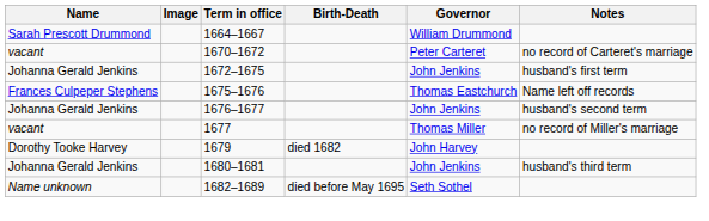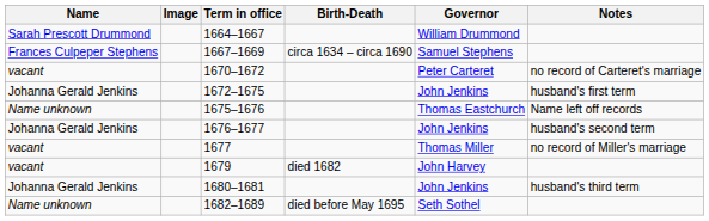 <table class=wikitable>
 <tr>
 <th>Name</th>
 <th>Image</th>
 <th>Term in office</th>
 <th>Birth-Death</th>
 <th>Governor</th>
 <th>Notes</th>
 </tr>
 <tr>
 <td><a href='#'>Sarah Prescott Drummond</a></td>
 <td></td>
 <td>1664–1667</td>
 <td></td>
 <td><a href='#'>William Drummond</a></td>
+<td></td>
+</tr>
+<tr>
+<td><a href='#'>Frances Culpeper Stephens</a></td>
+<td></td>
+<td>1667–1669</td>
+<td>circa 1634 – circa 1690</td>
+<td><a href='#'>Samuel Stephens</a></td>
 <td></td>
 </tr>
 <tr>
 <td><em>vacant</em></td>
 <td></td>
 <td>1670–1672</td>
 <td></td>
 <td><a href='#'>Peter Carteret</a></td>
 <td>no record of Carteret's marriage</td>
 </tr>
 <tr>
 <td>Johanna Gerald Jenkins</td>
 <td></td>
 <td>1672–1675</td>
 <td></td>
 <td><a href='#'>John Jenkins</a></td>
 <td>husband's first term</td>
 </tr>
 <tr>
-<td><a href='#'>Frances Culpeper Stephens</a></td>
+<td><em>Name unknown</em></td>
 <td></td>
 <td>1675–1676</td>
 <td></td>
 <td><a href='#'>Thomas Eastchurch</a></td>
 <td>Name left off records</td>
 </tr>
 <tr>
 <td>Johanna Gerald Jenkins</td>
 <td></td>
 <td>1676–1677</td>
 <td></td>
 <td><a href='#'>John Jenkins</a></td>
 <td>husband's second term</td>
 </tr>
 <tr>
 <td><em>vacant</em></td>
 <td></td>
 <td>1677</td>
 <td></td>
 <td><a href='#'>Thomas Miller</a></td>
 <td>no record of Miller's marriage</td>
 </tr>
 <tr>
-<td>Dorothy Tooke Harvey</td>
+<td><em>vacant</em></td>
 <td></td>
 <td>1679</td>
 <td>died 1682</td>
 <td><a href='#'>John Harvey</a></td>
 <td></td>
 </tr>
 <tr>
 <td>Johanna Gerald Jenkins</td>
 <td></td>
 <td>1680–1681</td>
 <td></td>
 <td><a href='#'>John Jenkins</a></td>
 <td>husband's third term</td>
 </tr>
 <tr>
 <td><em>Name unknown</em></td>
 <td></td>
 <td>1682–1689</td>
 <td>died before May 1695</td>
 <td><a href='#'>Seth Sothel</a></td>
 </tr>
 </table>
